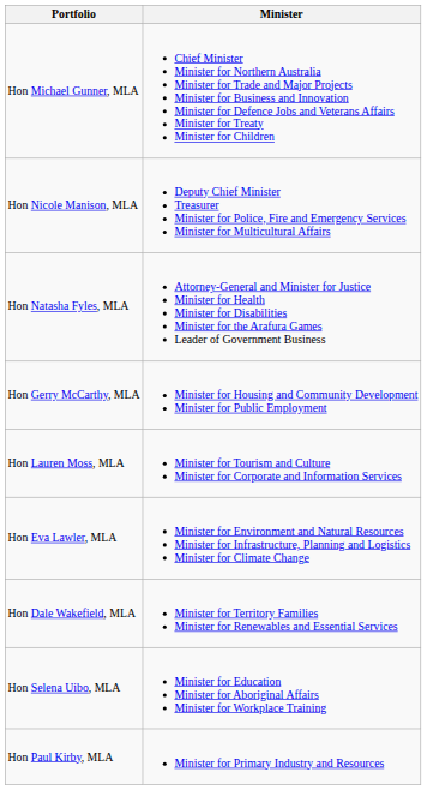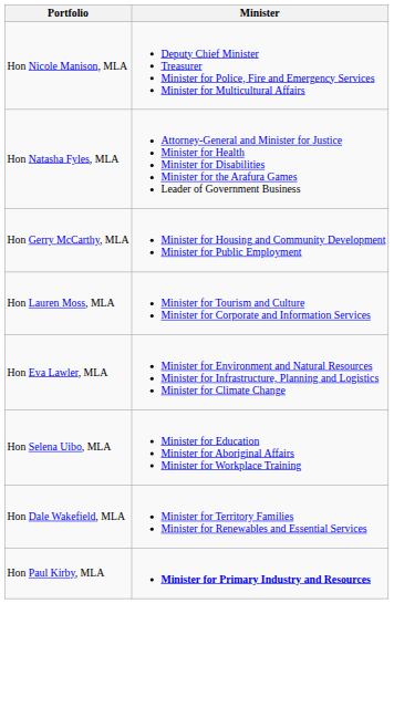 <table class=wikitable>
 <tr>
 <th>Portfolio</th>
 <th>Minister</th>
-</tr>
-<tr>
-<td>Hon <a href='#'>Michael Gunner</a>, MLA</td>
-<td><br><ul><li><a href='#'>Chief Minister</a></li><li><a href='#'>Minister for Northern Australia</a></li><li><a href='#'>Minister for Trade and Major Projects</a></li><li><a href='#'>Minister for Business and Innovation</a></li><li><a href='#'>Minister for Defence Jobs and Veterans Affairs</a></li><li><a href='#'>Minister for Treaty</a></li><li><a href='#'>Minister for Children</a></li></ul></td>
 </tr>
 <tr>
 <td>Hon <a href='#'>Nicole Manison</a>, MLA</td>
 <td><br><ul><li><a href='#'>Deputy Chief Minister</a></li><li><a href='#'>Treasurer</a></li><li><a href='#'>Minister for Police, Fire and Emergency Services</a></li><li><a href='#'>Minister for Multicultural Affairs</a></li></ul></td>
 </tr>
 <tr>
 <td>Hon <a href='#'>Natasha Fyles</a>, MLA</td>
 <td><br><ul><li><a href='#'>Attorney-General and Minister for Justice</a></li><li><a href='#'>Minister for Health</a></li><li><a href='#'>Minister for Disabilities</a></li><li><a href='#'>Minister for the Arafura Games</a></li><li>Leader of Government Business</li></ul></td>
 </tr>
 <tr>
 <td>Hon <a href='#'>Gerry McCarthy</a>, MLA</td>
 <td><br><ul><li><a href='#'>Minister for Housing and Community Development</a></li><li><a href='#'>Minister for Public Employment</a></li></ul></td>
 </tr>
 <tr>
 <td>Hon <a href='#'>Lauren Moss</a>, MLA</td>
 <td><br><ul><li><a href='#'>Minister for Tourism and Culture</a></li><li><a href='#'>Minister for Corporate and Information Services</a></li></ul></td>
 </tr>
 <tr>
 <td>Hon <a href='#'>Eva Lawler</a>, MLA</td>
 <td><br><ul><li><a href='#'>Minister for Environment and Natural Resources</a></li><li><a href='#'>Minister for Infrastructure, Planning and Logistics</a></li><li><a href='#'>Minister for Climate Change</a></li></ul></td>
 </tr>
 <tr>
+<td>Hon <a href='#'>Selena Uibo</a>, MLA</td>
+<td><br><ul><li><a href='#'>Minister for Education</a></li><li><a href='#'>Minister for Aboriginal Affairs</a></li><li><a href='#'>Minister for Workplace Training</a></li></ul></td>
+</tr>
+<tr>
 <td>Hon <a href='#'>Dale Wakefield</a>, MLA</td>
 <td><br><ul><li><a href='#'>Minister for Territory Families</a></li><li><a href='#'>Minister for Renewables and Essential Services</a></li></ul></td>
 </tr>
 <tr>
-<td>Hon <a href='#'>Selena Uibo</a>, MLA</td>
-<td><br><ul><li><a href='#'>Minister for Education</a></li><li><a href='#'>Minister for Aboriginal Affairs</a></li><li><a href='#'>Minister for Workplace Training</a></li></ul></td>
-</tr>
-<tr>
 <td>Hon <a href='#'>Paul Kirby</a>, MLA</td>
-<td><br><ul><li><a href='#'>Minister for Primary Industry and Resources</a></li></ul></td>
+<td><strong><br><ul><li><a href='#'>Minister for Primary Industry and Resources</a></li></ul></strong></td>
 </tr>
 </table>
